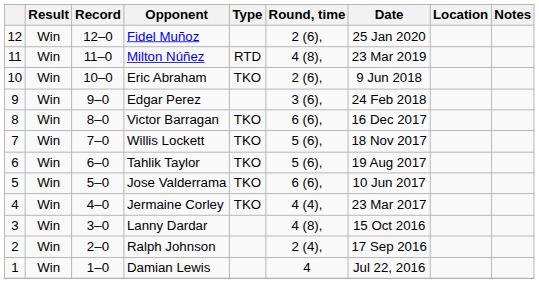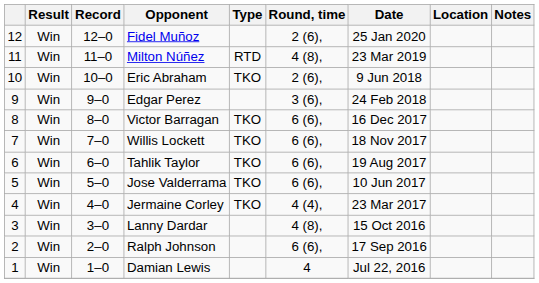 <table class="wikitable" style="text-align:center">
 <tr>
 <th></th>
 <th>Result</th>
 <th>Record</th>
 <th>Opponent</th>
 <th>Type</th>
 <th>Round, time</th>
 <th>Date</th>
 <th>Location</th>
 <th>Notes</th>
 </tr>
 <tr>
 <td>12</td>
 <td>Win</td>
 <td>12–0</td>
 <td align=left> <a href='#'>Fidel Muñoz</a></td>
 <td></td>
 <td>2 (6), </td>
 <td>25 Jan 2020</td>
 <td align=left></td>
 <td></td>
 </tr>
 <tr>
 <td>11</td>
 <td>Win</td>
 <td>11–0</td>
 <td align=left> <a href='#'>Milton Núñez</a></td>
 <td>RTD</td>
 <td>4 (8), </td>
 <td>23 Mar 2019</td>
 <td align=left></td>
 <td></td>
 </tr>
 <tr>
 <td>10</td>
 <td>Win</td>
 <td>10–0</td>
 <td align=left> Eric Abraham</td>
 <td>TKO</td>
 <td>2 (6), </td>
 <td>9 Jun 2018</td>
 <td align=left></td>
 <td></td>
 </tr>
 <tr>
 <td>9</td>
 <td>Win</td>
 <td>9–0</td>
 <td align=left> Edgar Perez</td>
 <td></td>
 <td>3 (6), </td>
 <td>24 Feb 2018</td>
 <td align=left></td>
 <td></td>
 </tr>
 <tr>
 <td>8</td>
 <td>Win</td>
 <td>8–0</td>
 <td align=left> Victor Barragan</td>
 <td>TKO</td>
 <td>6 (6), </td>
 <td>16 Dec 2017</td>
 <td align=left></td>
 <td></td>
 </tr>
 <tr>
 <td>7</td>
 <td>Win</td>
 <td>7–0</td>
 <td align=left> Willis Lockett</td>
 <td>TKO</td>
-<td>5 (6), </td>
+<td>6 (6), </td>
 <td>18 Nov 2017</td>
 <td align=left></td>
 <td></td>
 </tr>
 <tr>
 <td>6</td>
 <td>Win</td>
 <td>6–0</td>
 <td align=left> Tahlik Taylor</td>
 <td>TKO</td>
-<td>5 (6), </td>
+<td>6 (6), </td>
 <td>19 Aug 2017</td>
 <td align=left></td>
 <td></td>
 </tr>
 <tr>
 <td>5</td>
 <td>Win</td>
 <td>5–0</td>
 <td align=left> Jose Valderrama</td>
 <td>TKO</td>
 <td>6 (6), </td>
 <td>10 Jun 2017</td>
 <td align=left></td>
 <td></td>
 </tr>
 <tr>
 <td>4</td>
 <td>Win</td>
 <td>4–0</td>
 <td align=left> Jermaine Corley</td>
 <td>TKO</td>
 <td>4 (4), </td>
 <td>23 Mar 2017</td>
 <td align=left></td>
 <td></td>
 </tr>
 <tr>
 <td>3</td>
 <td>Win</td>
 <td>3–0</td>
 <td align=left> Lanny Dardar</td>
 <td></td>
 <td>4 (8), </td>
 <td>15 Oct 2016</td>
 <td align=left></td>
 <td></td>
 </tr>
 <tr>
 <td>2</td>
 <td>Win</td>
 <td>2–0</td>
 <td align=left> Ralph Johnson</td>
 <td></td>
-<td>2 (4), </td>
+<td>6 (6), </td>
 <td>17 Sep 2016</td>
 <td align=left></td>
 <td></td>
 </tr>
 <tr>
 <td>1</td>
 <td>Win</td>
 <td>1–0</td>
 <td align=left> Damian Lewis</td>
 <td></td>
 <td>4</td>
 <td>Jul 22, 2016</td>
 <td align=left></td>
 <td></td>
 </tr>
 <tr>
 </tr>
 </table>
